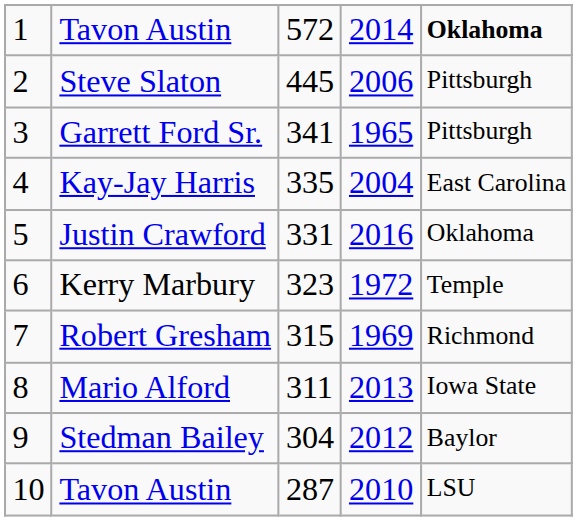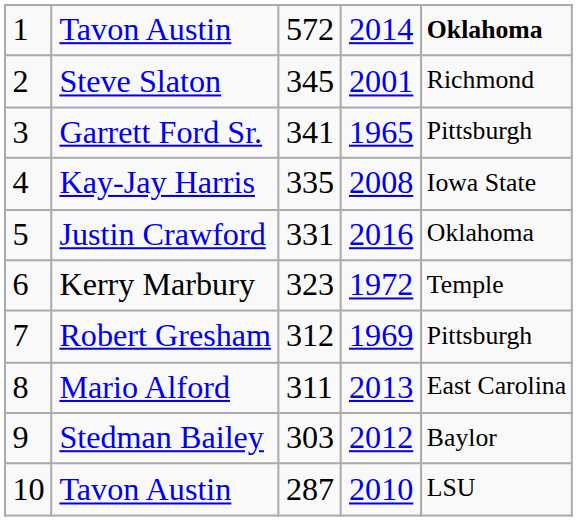 <table class="wikitable">
 <tr>
 </tr>
 <tr>
 <td>1</td>
 <td><a href='#'>Tavon Austin</a></td>
 <td>572</td>
 <td><a href='#'>2014</a></td>
 <td style="font-size:80%;"><strong>Oklahoma</strong></td>
 </tr>
 <tr>
 <td>2</td>
 <td><a href='#'>Steve Slaton</a></td>
-<td>445</td>
-<td><a href='#'>2006</a></td>
-<td style="font-size:80%;">Pittsburgh</td>
+<td>345</td>
+<td><a href='#'>2001</a></td>
+<td style="font-size:80%;">Richmond</td>
 </tr>
 <tr>
 <td>3</td>
 <td><a href='#'>Garrett Ford Sr.</a></td>
 <td>341</td>
 <td><a href='#'>1965</a></td>
 <td style="font-size:80%;">Pittsburgh</td>
 </tr>
 <tr>
 <td>4</td>
 <td><a href='#'>Kay-Jay Harris</a></td>
 <td>335</td>
-<td><a href='#'>2004</a></td>
-<td style="font-size:80%;">East Carolina</td>
+<td><a href='#'>2008</a></td>
+<td style="font-size:80%;">Iowa State</td>
 </tr>
 <tr>
 <td>5</td>
 <td><a href='#'>Justin Crawford</a></td>
 <td>331</td>
 <td><a href='#'>2016</a></td>
 <td style="font-size:80%;">Oklahoma</td>
 </tr>
 <tr>
 <td>6</td>
 <td>Kerry Marbury</td>
 <td>323</td>
 <td><a href='#'>1972</a></td>
 <td style="font-size:80%;">Temple</td>
 </tr>
 <tr>
 <td>7</td>
 <td><a href='#'>Robert Gresham</a></td>
-<td>315</td>
+<td>312</td>
 <td><a href='#'>1969</a></td>
-<td style="font-size:80%;">Richmond</td>
+<td style="font-size:80%;">Pittsburgh</td>
 </tr>
 <tr>
 <td>8</td>
 <td><a href='#'>Mario Alford</a></td>
 <td>311</td>
 <td><a href='#'>2013</a></td>
-<td style="font-size:80%;">Iowa State</td>
+<td style="font-size:80%;">East Carolina</td>
 </tr>
 <tr>
 <td>9</td>
 <td><a href='#'>Stedman Bailey</a></td>
-<td>304</td>
+<td>303</td>
 <td><a href='#'>2012</a></td>
 <td style="font-size:80%;">Baylor</td>
 </tr>
 <tr>
 <td>10</td>
 <td><a href='#'>Tavon Austin</a></td>
 <td>287</td>
 <td><a href='#'>2010</a></td>
 <td style="font-size:80%;">LSU</td>
 </tr>
 </table>
